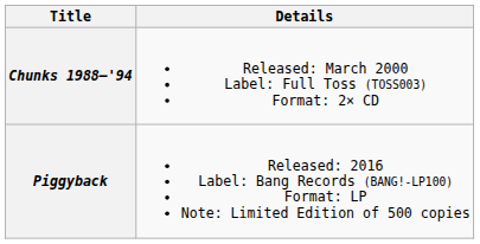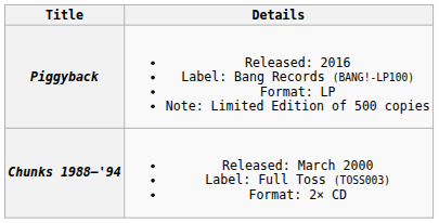 <table class="wikitable plainrowheaders" style="text-align:center;" border="1">
 <tr>
 <th>Title</th>
 <th>Details</th>
 </tr>
 <tr>
+<th scope="row"><em>Piggyback</em></th>
+<td><br><ul><li>Released: 2016</li><li>Label: Bang Records <small>(BANG!-LP100)</small></li><li>Format: LP</li><li>Note: Limited Edition of 500 copies</li></ul></td>
+</tr>
+<tr>
 <th scope="row"><em>Chunks 1988–'94</em></th>
 <td><br><ul><li>Released: March 2000</li><li>Label: Full Toss <small>(TOSS003)</small></li><li>Format: 2× CD</li></ul></td>
 </tr>
-<tr>
-<th scope="row"><em>Piggyback</em></th>
-<td><br><ul><li>Released: 2016</li><li>Label: Bang Records <small>(BANG!-LP100)</small></li><li>Format: LP</li><li>Note: Limited Edition of 500 copies</li></ul></td>
-</tr>
 </table>
